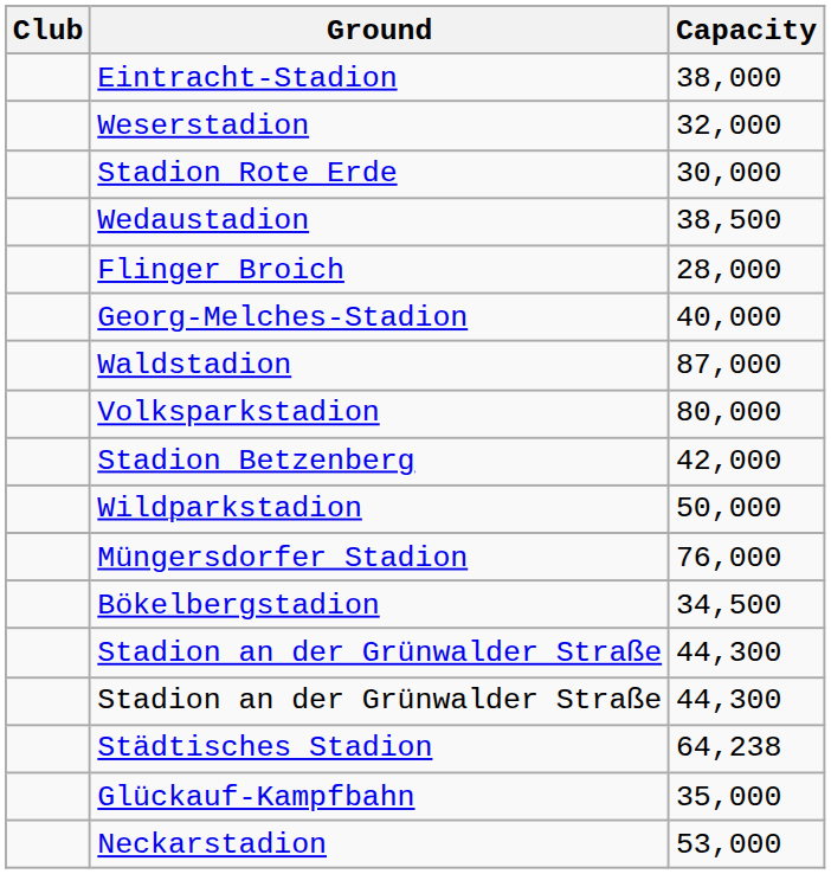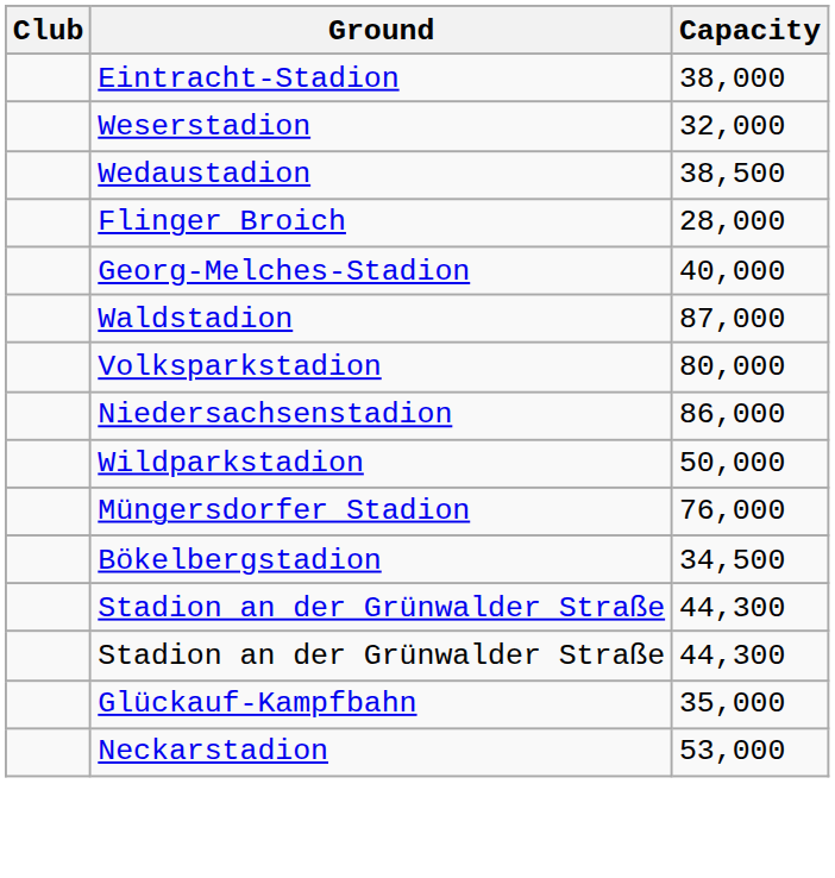 <table class="wikitable sortable">
 <tr>
 <th>Club</th>
 <th>Ground</th>
 <th>Capacity</th>
 </tr>
 <tr>
 <td></td>
 <td><a href='#'>Eintracht-Stadion</a></td>
 <td>38,000</td>
 </tr>
 <tr>
 <td></td>
 <td><a href='#'>Weserstadion</a></td>
 <td>32,000</td>
-</tr>
-<tr>
-<td></td>
-<td><a href='#'>Stadion Rote Erde</a></td>
-<td>30,000</td>
 </tr>
 <tr>
 <td></td>
 <td><a href='#'>Wedaustadion</a></td>
 <td>38,500</td>
 </tr>
 <tr>
 <td></td>
 <td><a href='#'>Flinger Broich</a></td>
 <td>28,000</td>
 </tr>
 <tr>
 <td></td>
 <td><a href='#'>Georg-Melches-Stadion</a></td>
 <td>40,000</td>
 </tr>
 <tr>
 <td></td>
 <td><a href='#'>Waldstadion</a></td>
 <td>87,000</td>
 </tr>
 <tr>
 <td></td>
 <td><a href='#'>Volksparkstadion</a></td>
 <td>80,000</td>
 </tr>
 <tr>
 <td></td>
-<td><a href='#'>Stadion Betzenberg</a></td>
-<td>42,000</td>
+<td><a href='#'>Niedersachsenstadion</a></td>
+<td>86,000</td>
 </tr>
 <tr>
 <td></td>
 <td><a href='#'>Wildparkstadion</a></td>
 <td>50,000</td>
 </tr>
 <tr>
 <td></td>
 <td><a href='#'>Müngersdorfer Stadion</a></td>
 <td>76,000</td>
 </tr>
 <tr>
 <td></td>
 <td><a href='#'>Bökelbergstadion</a></td>
 <td>34,500</td>
 </tr>
 <tr>
 <td></td>
 <td><a href='#'>Stadion an der Grünwalder Straße</a></td>
 <td>44,300</td>
 </tr>
 <tr>
 <td></td>
 <td>Stadion an der Grünwalder Straße</td>
 <td>44,300</td>
 </tr>
 <tr>
 <td></td>
-<td><a href='#'>Städtisches Stadion</a></td>
-<td>64,238</td>
-</tr>
-<tr>
-<td></td>
 <td><a href='#'>Glückauf-Kampfbahn</a></td>
 <td>35,000</td>
 </tr>
 <tr>
 <td></td>
 <td><a href='#'>Neckarstadion</a></td>
 <td>53,000</td>
 </tr>
 </table>
